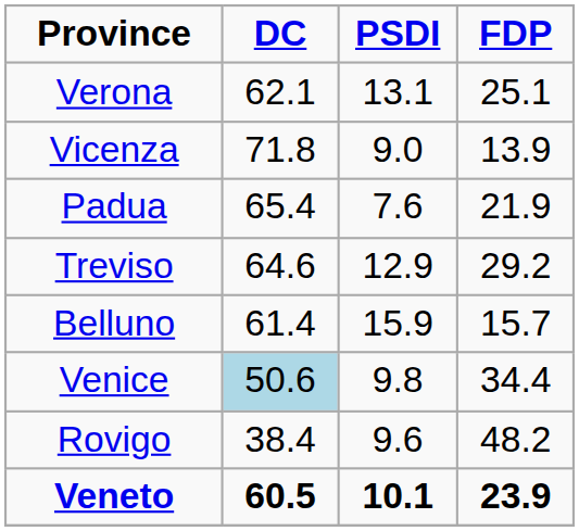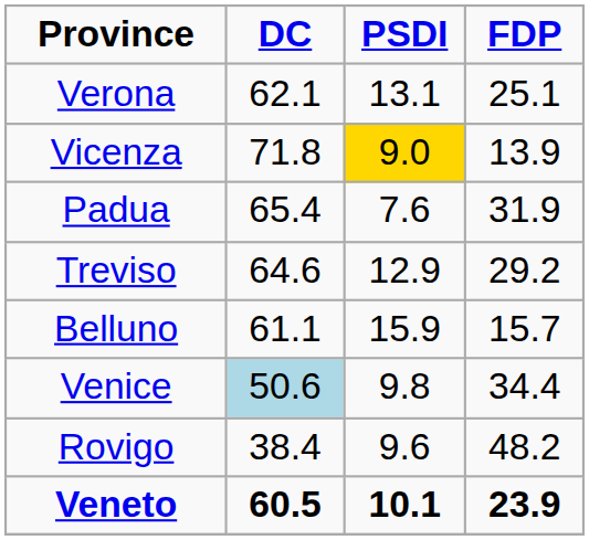 <table class="wikitable" style="text-align:center; width:250px">
 <tr>
 <td style="width:100px"><strong>Province</strong></td>
 <td style="width:50px"><strong><a href='#'>DC</a></strong></td>
 <td style="width:50px"><strong><a href='#'>PSDI</a></strong></td>
 <td style="width:50px"><strong><a href='#'>FDP</a></strong></td>
 </tr>
 <tr>
 <td><a href='#'>Verona</a></td>
 <td>62.1</td>
 <td>13.1</td>
 <td>25.1</td>
 </tr>
 <tr>
 <td><a href='#'>Vicenza</a></td>
 <td>71.8</td>
-<td>9.0</td>
+<td style="background: gold;">9.0</td>
 <td>13.9</td>
 </tr>
 <tr>
 <td><a href='#'>Padua</a></td>
 <td>65.4</td>
 <td>7.6</td>
-<td>21.9</td>
+<td>31.9</td>
 </tr>
 <tr>
 <td><a href='#'>Treviso</a></td>
 <td>64.6</td>
 <td>12.9</td>
 <td>29.2</td>
 </tr>
 <tr>
 <td><a href='#'>Belluno</a></td>
-<td>61.4</td>
+<td>61.1</td>
 <td>15.9</td>
 <td>15.7</td>
 </tr>
 <tr>
 <td><a href='#'>Venice</a></td>
 <td style="background: lightblue;">50.6</td>
 <td>9.8</td>
 <td>34.4</td>
 </tr>
 <tr>
 <td><a href='#'>Rovigo</a></td>
 <td>38.4</td>
 <td>9.6</td>
 <td>48.2</td>
 </tr>
 <tr>
 <td><strong><a href='#'>Veneto</a></strong></td>
 <td><strong>60.5</strong></td>
 <td><strong>10.1</strong></td>
 <td><strong>23.9</strong></td>
 </tr>
 <tr>
 </tr>
 </table>
